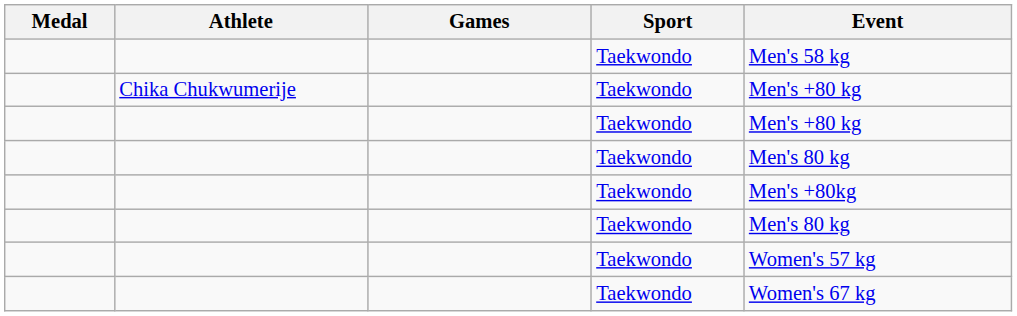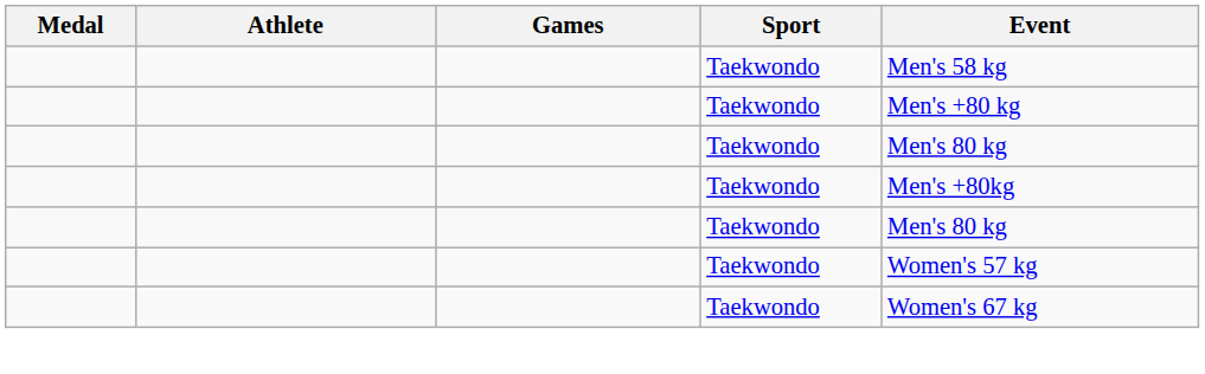 <table class="wikitable sortable" style="font-size:90%">
 <tr>
 <th width="70">Medal</th>
 <th width="170">Athlete</th>
 <th width="150">Games</th>
 <th width="100">Sport</th>
 <th width="180">Event</th>
 </tr>
 <tr>
 <td></td>
 <td> </td>
 <td></td>
 <td> <a href='#'>Taekwondo</a></td>
 <td><a href='#'>Men's 58 kg</a></td>
-</tr>
-<tr>
-<td></td>
-<td> <a href='#'>Chika Chukwumerije</a></td>
-<td></td>
-<td> <a href='#'>Taekwondo</a></td>
-<td><a href='#'>Men's +80 kg</a></td>
 </tr>
 <tr>
 <td></td>
 <td> </td>
 <td></td>
 <td> <a href='#'>Taekwondo</a></td>
 <td><a href='#'>Men's +80 kg</a></td>
 </tr>
 <tr>
 <td></td>
 <td> </td>
 <td></td>
 <td> <a href='#'>Taekwondo</a></td>
 <td><a href='#'>Men's 80 kg</a></td>
 </tr>
 <tr>
 <td></td>
 <td> </td>
 <td></td>
 <td> <a href='#'>Taekwondo</a></td>
 <td><a href='#'>Men's +80kg</a></td>
 </tr>
 <tr>
 <td></td>
 <td> </td>
 <td></td>
 <td> <a href='#'>Taekwondo</a></td>
 <td><a href='#'>Men's 80 kg</a></td>
 </tr>
 <tr>
 <td></td>
 <td> </td>
 <td></td>
 <td> <a href='#'>Taekwondo</a></td>
 <td><a href='#'>Women's 57 kg</a></td>
 </tr>
 <tr>
 <td></td>
 <td> </td>
 <td></td>
 <td> <a href='#'>Taekwondo</a></td>
 <td><a href='#'>Women's 67 kg</a></td>
 </tr>
 </table>
